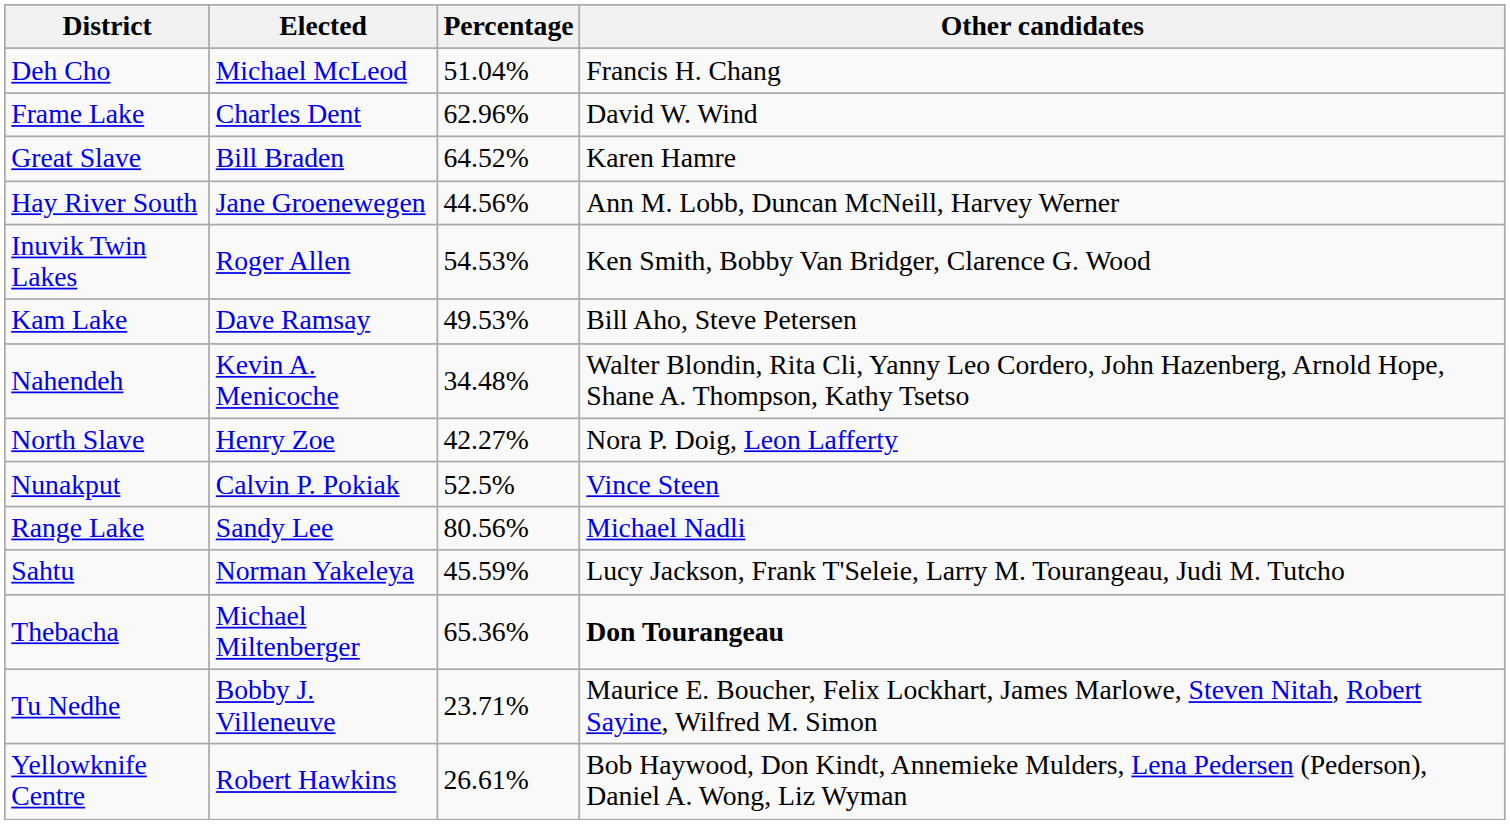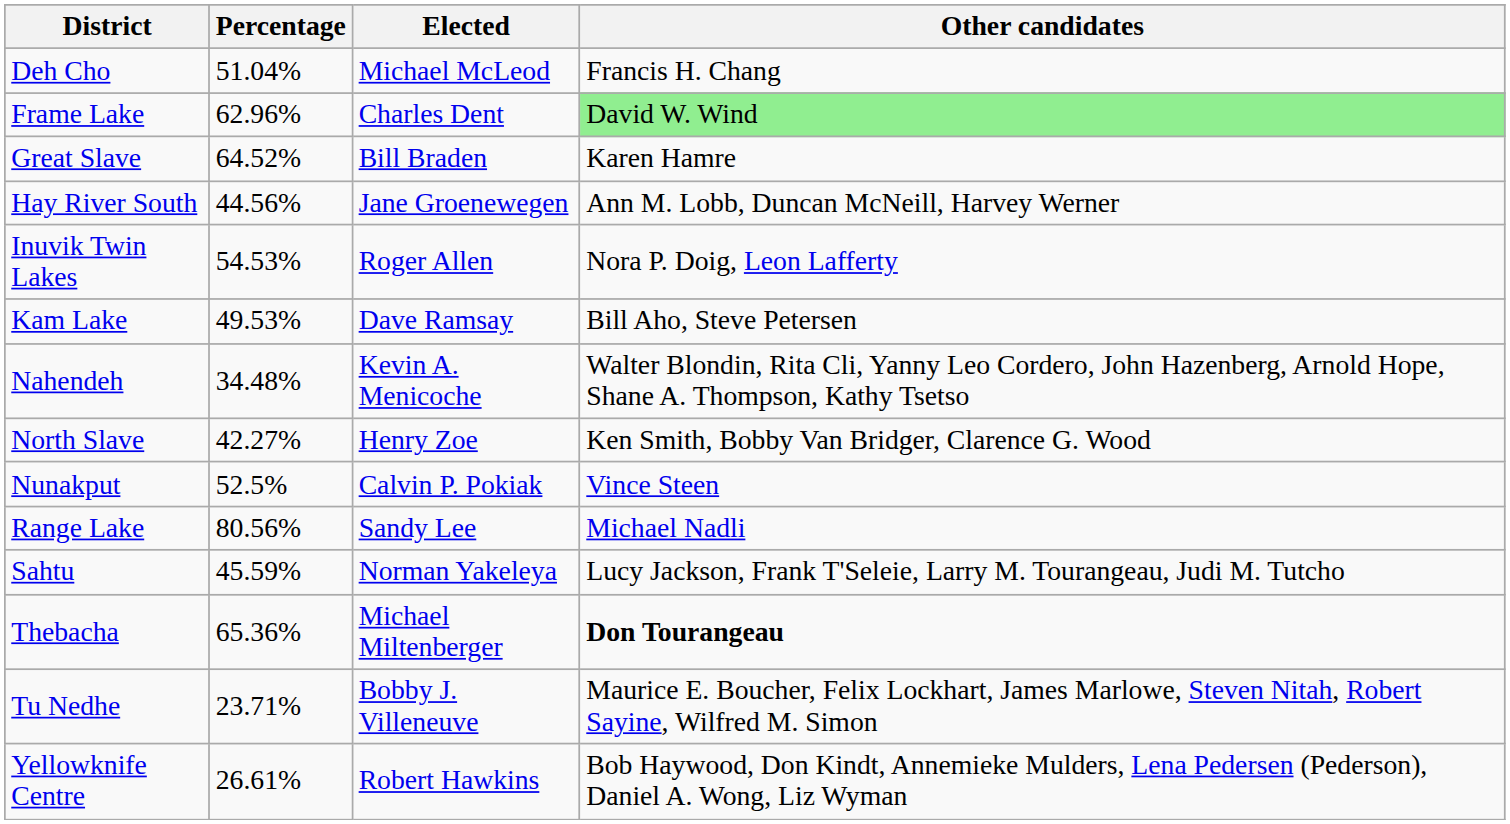 <table class=wikitable>
 <tr>
 <th>District</th>
+<th>Percentage</th>
 <th>Elected</th>
-<th>Percentage</th>
 <th>Other candidates</th>
 </tr>
 <tr>
 <td><a href='#'>Deh Cho</a></td>
+<td>51.04%</td>
 <td><a href='#'>Michael McLeod</a></td>
-<td>51.04%</td>
 <td>Francis H. Chang</td>
 </tr>
 <tr>
 <td><a href='#'>Frame Lake</a></td>
+<td>62.96%</td>
 <td><a href='#'>Charles Dent</a></td>
-<td>62.96%</td>
-<td>David W. Wind</td>
+<td style="background: lightgreen;">David W. Wind</td>
 </tr>
 <tr>
 <td><a href='#'>Great Slave</a></td>
+<td>64.52%</td>
 <td><a href='#'>Bill Braden</a></td>
-<td>64.52%</td>
 <td>Karen Hamre</td>
 </tr>
 <tr>
 <td><a href='#'>Hay River South</a></td>
+<td>44.56%</td>
 <td><a href='#'>Jane Groenewegen</a></td>
-<td>44.56%</td>
 <td>Ann M. Lobb, Duncan McNeill, Harvey Werner</td>
 </tr>
 <tr>
 <td><a href='#'>Inuvik Twin Lakes</a></td>
+<td>54.53%</td>
 <td><a href='#'>Roger Allen</a></td>
-<td>54.53%</td>
-<td>Ken Smith, Bobby Van Bridger, Clarence G. Wood</td>
+<td>Nora P. Doig, <a href='#'>Leon Lafferty</a></td>
 </tr>
 <tr>
 <td><a href='#'>Kam Lake</a></td>
+<td>49.53%</td>
 <td><a href='#'>Dave Ramsay</a></td>
-<td>49.53%</td>
 <td>Bill Aho, Steve Petersen</td>
 </tr>
 <tr>
 <td><a href='#'>Nahendeh</a></td>
+<td>34.48%</td>
 <td><a href='#'>Kevin A. Menicoche</a></td>
-<td>34.48%</td>
 <td>Walter Blondin, Rita Cli, Yanny Leo Cordero, John Hazenberg, Arnold Hope, Shane A. Thompson, Kathy Tsetso</td>
 </tr>
 <tr>
 <td><a href='#'>North Slave</a></td>
+<td>42.27%</td>
 <td><a href='#'>Henry Zoe</a></td>
-<td>42.27%</td>
-<td>Nora P. Doig, <a href='#'>Leon Lafferty</a></td>
+<td>Ken Smith, Bobby Van Bridger, Clarence G. Wood</td>
 </tr>
 <tr>
 <td><a href='#'>Nunakput</a></td>
+<td>52.5%</td>
 <td><a href='#'>Calvin P. Pokiak</a></td>
-<td>52.5%</td>
 <td><a href='#'>Vince Steen</a></td>
 </tr>
 <tr>
 <td><a href='#'>Range Lake</a></td>
+<td>80.56%</td>
 <td><a href='#'>Sandy Lee</a></td>
-<td>80.56%</td>
 <td><a href='#'>Michael Nadli</a></td>
 </tr>
 <tr>
 <td><a href='#'>Sahtu</a></td>
+<td>45.59%</td>
 <td><a href='#'>Norman Yakeleya</a></td>
-<td>45.59%</td>
 <td>Lucy Jackson, Frank T'Seleie, Larry M. Tourangeau, Judi M. Tutcho</td>
 </tr>
 <tr>
 <td><a href='#'>Thebacha</a></td>
+<td>65.36%</td>
 <td><a href='#'>Michael Miltenberger</a></td>
-<td>65.36%</td>
 <td><strong>Don Tourangeau</strong></td>
 </tr>
 <tr>
 <td><a href='#'>Tu Nedhe</a></td>
+<td>23.71%</td>
 <td><a href='#'>Bobby J. Villeneuve</a></td>
-<td>23.71%</td>
 <td>Maurice E. Boucher, Felix Lockhart, James Marlowe, <a href='#'>Steven Nitah</a>, <a href='#'>Robert Sayine</a>, Wilfred M. Simon</td>
 </tr>
 <tr>
 <td><a href='#'>Yellowknife Centre</a></td>
+<td>26.61%</td>
 <td><a href='#'>Robert Hawkins</a></td>
-<td>26.61%</td>
 <td>Bob Haywood, Don Kindt, Annemieke Mulders, <a href='#'>Lena Pedersen</a> (Pederson), Daniel A. Wong, Liz Wyman</td>
 </tr>
 </table>
